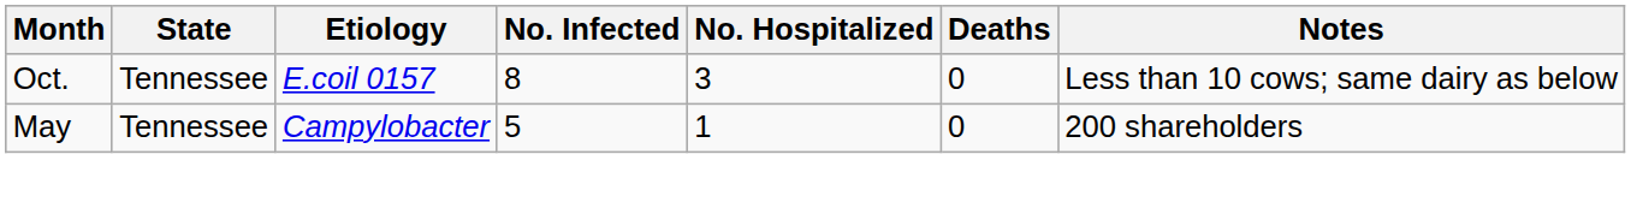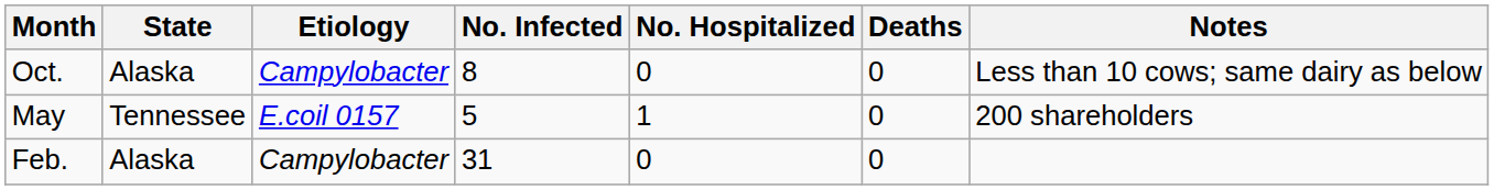 <table class="wikitable">
 <tr>
 <th>Month</th>
 <th>State</th>
 <th>Etiology</th>
 <th>No. Infected</th>
 <th>No. Hospitalized</th>
 <th>Deaths</th>
 <th>Notes</th>
 </tr>
 <tr>
 <td>Oct.</td>
-<td>Tennessee</td>
-<td><em><a href='#'>E.coil 0157</a></em></td>
+<td>Alaska</td>
+<td><em><a href='#'>Campylobacter</a></em></td>
 <td>8</td>
-<td>3</td>
+<td>0</td>
 <td>0</td>
 <td>Less than 10 cows; same dairy as below</td>
 </tr>
 <tr>
 <td>May</td>
 <td>Tennessee</td>
-<td><em><a href='#'>Campylobacter</a></em></td>
+<td><em><a href='#'>E.coil 0157</a></em></td>
 <td>5</td>
 <td>1</td>
 <td>0</td>
 <td>200 shareholders</td>
 </tr>
+<tr>
+<td>Feb.</td>
+<td>Alaska</td>
+<td><em>Campylobacter</em></td>
+<td>31</td>
+<td>0</td>
+<td>0</td>
+<td></td>
+</tr>
 </table>
